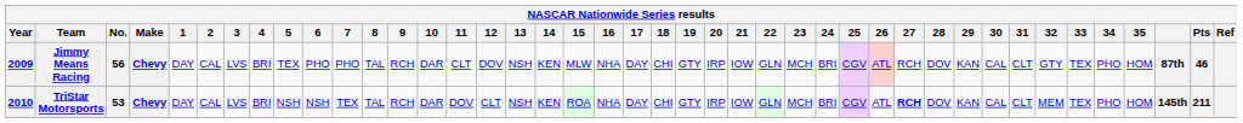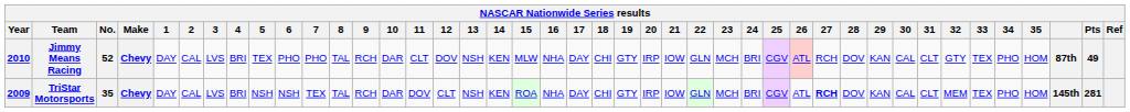 <table class="wikitable" style="text-align:center; font-size:75%">
 <tr>
 <th colspan=42><a href='#'>NASCAR Nationwide Series</a> results</th>
 </tr>
 <tr>
 <th>Year</th>
 <th>Team</th>
 <th>No.</th>
 <th>Make</th>
 <th>1</th>
 <th>2</th>
 <th>3</th>
 <th>4</th>
 <th>5</th>
 <th>6</th>
 <th>7</th>
 <th>8</th>
 <th>9</th>
 <th>10</th>
 <th>11</th>
 <th>12</th>
 <th>13</th>
 <th>14</th>
 <th>15</th>
 <th>16</th>
 <th>17</th>
 <th>18</th>
 <th>19</th>
 <th>20</th>
 <th>21</th>
 <th>22</th>
 <th>23</th>
 <th>24</th>
 <th>25</th>
 <th>26</th>
 <th>27</th>
 <th>28</th>
 <th>29</th>
 <th>30</th>
 <th>31</th>
 <th>32</th>
 <th>33</th>
 <th>34</th>
 <th>35</th>
 <th></th>
 <th>Pts</th>
 <th>Ref</th>
 </tr>
 <tr>
-<th><a href='#'>2009</a></th>
+<th><a href='#'>2010</a></th>
 <th><a href='#'>Jimmy Means Racing</a></th>
-<th>56</th>
+<th>52</th>
 <th><a href='#'>Chevy</a></th>
 <td><a href='#'>DAY</a></td>
 <td><a href='#'>CAL</a></td>
 <td><a href='#'>LVS</a></td>
 <td><a href='#'>BRI</a></td>
 <td><a href='#'>TEX</a></td>
 <td><a href='#'>PHO</a></td>
 <td><a href='#'>PHO</a></td>
 <td><a href='#'>TAL</a></td>
 <td><a href='#'>RCH</a></td>
 <td><a href='#'>DAR</a></td>
 <td><a href='#'>CLT</a></td>
 <td><a href='#'>DOV</a></td>
 <td><a href='#'>NSH</a></td>
 <td><a href='#'>KEN</a></td>
 <td><a href='#'>MLW</a></td>
 <td><a href='#'>NHA</a></td>
 <td><a href='#'>DAY</a></td>
 <td><a href='#'>CHI</a></td>
 <td><a href='#'>GTY</a></td>
 <td><a href='#'>IRP</a></td>
 <td><a href='#'>IOW</a></td>
 <td><a href='#'>GLN</a></td>
 <td><a href='#'>MCH</a></td>
 <td><a href='#'>BRI</a></td>
 <td style="background:#EFCFFF;"><a href='#'>CGV</a><br></td>
 <td style="background:#FFCFCF;"><a href='#'>ATL</a><br></td>
 <td><a href='#'>RCH</a></td>
 <td><a href='#'>DOV</a></td>
 <td><a href='#'>KAN</a></td>
 <td><a href='#'>CAL</a></td>
 <td><a href='#'>CLT</a></td>
 <td><a href='#'>GTY</a></td>
 <td><a href='#'>TEX</a></td>
 <td><a href='#'>PHO</a></td>
 <td><a href='#'>HOM</a></td>
 <th>87th</th>
-<th>46</th>
+<th>49</th>
 <th></th>
 </tr>
 <tr>
-<th><a href='#'>2010</a></th>
+<th><a href='#'>2009</a></th>
 <th><a href='#'>TriStar Motorsports</a></th>
-<th>53</th>
+<th>35</th>
 <th><a href='#'>Chevy</a></th>
 <td><a href='#'>DAY</a></td>
 <td><a href='#'>CAL</a></td>
 <td><a href='#'>LVS</a></td>
 <td><a href='#'>BRI</a></td>
 <td><a href='#'>NSH</a></td>
 <td><a href='#'>NSH</a></td>
 <td><a href='#'>TEX</a></td>
 <td><a href='#'>TAL</a></td>
 <td><a href='#'>RCH</a></td>
 <td><a href='#'>DAR</a></td>
 <td><a href='#'>DOV</a></td>
 <td><a href='#'>CLT</a></td>
 <td><a href='#'>NSH</a></td>
 <td><a href='#'>KEN</a></td>
 <td style="background:#DFFFDF;"><a href='#'>ROA</a><br></td>
 <td><a href='#'>NHA</a></td>
 <td><a href='#'>DAY</a></td>
 <td><a href='#'>CHI</a></td>
 <td><a href='#'>GTY</a></td>
 <td><a href='#'>IRP</a></td>
 <td><a href='#'>IOW</a></td>
 <td style="background:#DFFFDF;"><a href='#'>GLN</a><br></td>
 <td><a href='#'>MCH</a></td>
 <td><a href='#'>BRI</a></td>
 <td style="background:#EFCFFF;"><a href='#'>CGV</a><br></td>
 <td><a href='#'>ATL</a></td>
 <td><strong><a href='#'>RCH</a></strong></td>
 <td><a href='#'>DOV</a></td>
 <td><a href='#'>KAN</a></td>
 <td><a href='#'>CAL</a></td>
 <td><a href='#'>CLT</a></td>
 <td><a href='#'>MEM</a></td>
 <td><a href='#'>TEX</a></td>
 <td><a href='#'>PHO</a></td>
 <td><a href='#'>HOM</a></td>
 <th>145th</th>
-<th>211</th>
+<th>281</th>
 <th></th>
 </tr>
 </table>
